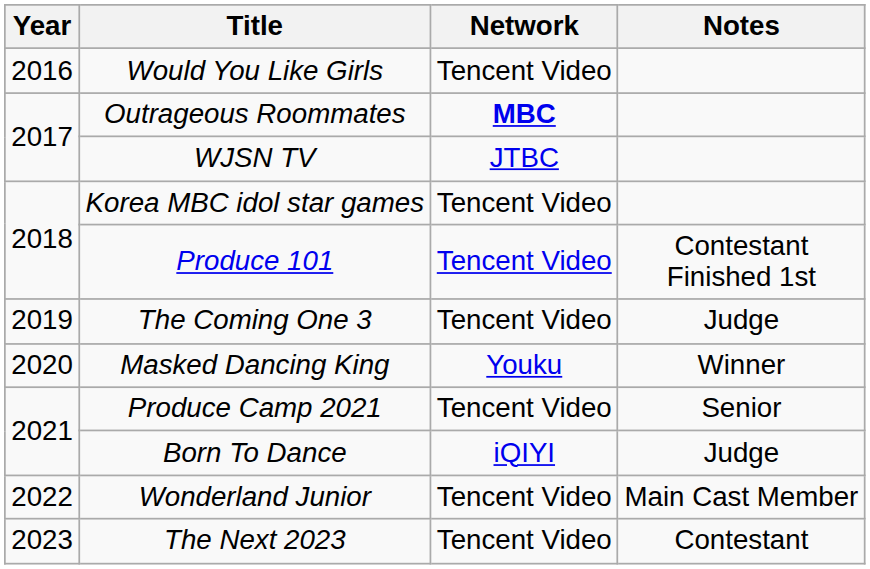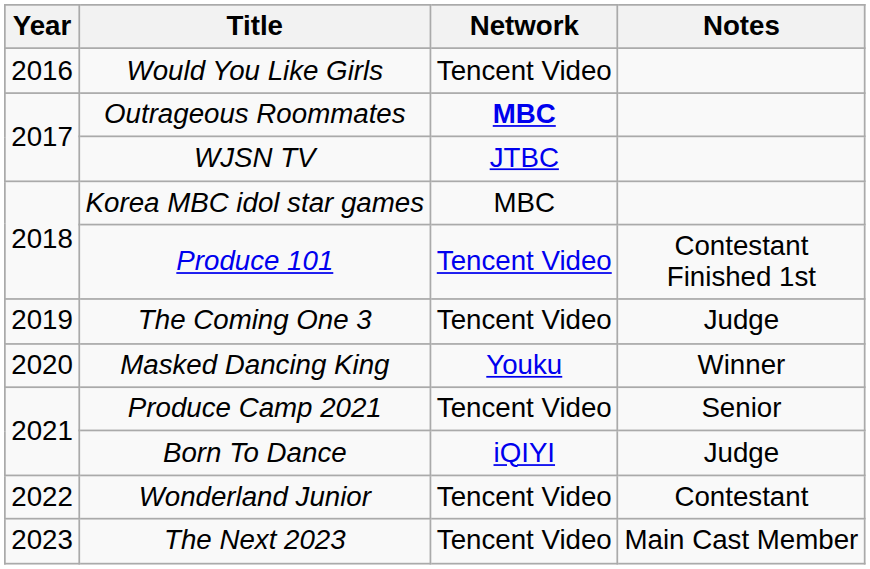 <table class="wikitable" style="text-align:center;">
 <tr>
 <th>Year</th>
 <th>Title</th>
 <th>Network</th>
 <th>Notes</th>
 </tr>
 <tr>
 <td>2016</td>
 <td><em>Would You Like Girls</em></td>
 <td>Tencent Video</td>
 <td></td>
 </tr>
 <tr>
 <td rowspan="2">2017</td>
 <td><em>Outrageous Roommates</em></td>
 <td><strong><a href='#'>MBC</a></strong></td>
 <td></td>
 </tr>
 <tr>
 <td><em>WJSN TV</em></td>
 <td><a href='#'>JTBC</a></td>
 <td></td>
 </tr>
 <tr>
 <td rowspan="2">2018</td>
 <td><em>Korea MBC idol star games</em></td>
-<td>Tencent Video</td>
+<td>MBC</td>
 <td></td>
 </tr>
 <tr>
 <td><em><a href='#'>Produce 101</a></em></td>
 <td><a href='#'>Tencent Video</a></td>
 <td>Contestant <br> Finished 1st</td>
 </tr>
 <tr>
 <td>2019</td>
 <td><em>The Coming One 3</em></td>
 <td>Tencent Video</td>
 <td>Judge</td>
 </tr>
 <tr>
 <td>2020</td>
 <td><em>Masked Dancing King</em></td>
 <td><a href='#'>Youku</a></td>
 <td>Winner</td>
 </tr>
 <tr>
 <td rowspan="2">2021</td>
 <td><em>Produce Camp 2021</em></td>
 <td>Tencent Video</td>
 <td>Senior</td>
 </tr>
 <tr>
 <td><em>Born To Dance</em></td>
 <td><a href='#'>iQIYI</a></td>
 <td>Judge</td>
 </tr>
 <tr>
 <td>2022</td>
 <td><em>Wonderland Junior</em></td>
 <td>Tencent Video</td>
-<td>Main Cast Member</td>
+<td>Contestant</td>
 </tr>
 <tr>
 <td>2023</td>
 <td><em>The Next 2023</em></td>
 <td>Tencent Video</td>
-<td>Contestant</td>
+<td>Main Cast Member</td>
 </tr>
 </table>
